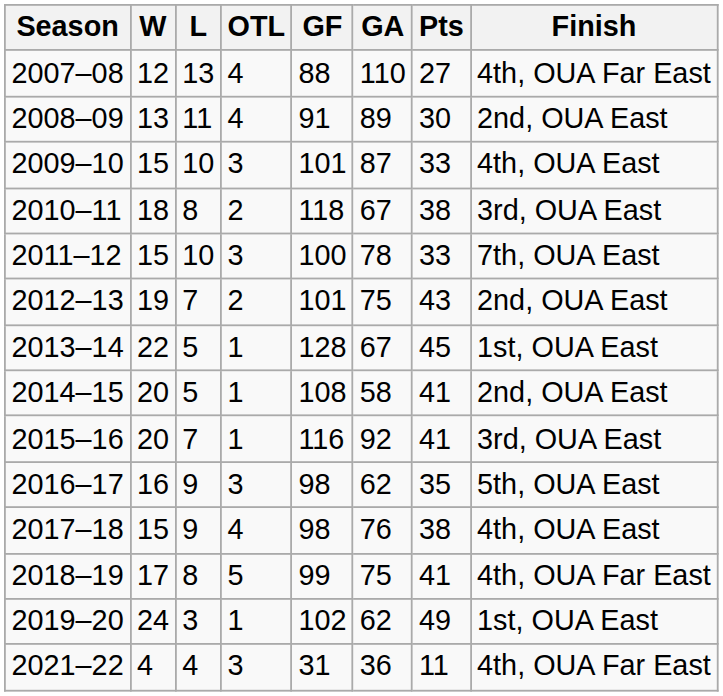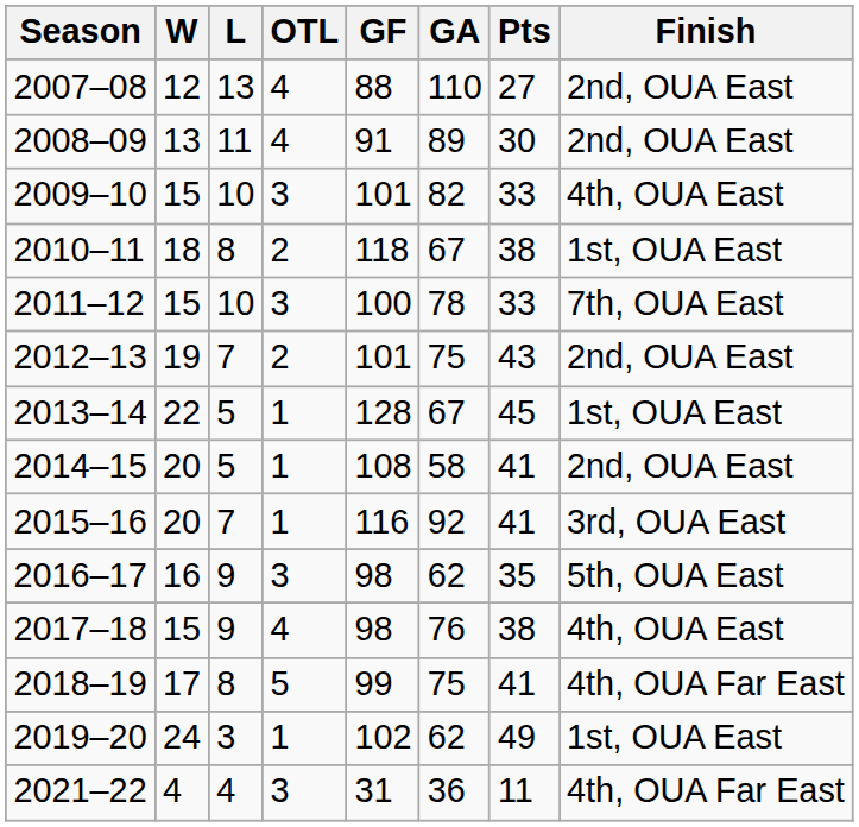 <table class="wikitable">
 <tr>
 <th>Season</th>
 <th>W</th>
 <th>L</th>
 <th>OTL</th>
 <th>GF</th>
 <th>GA</th>
 <th>Pts</th>
 <th>Finish</th>
 </tr>
 <tr>
 <td>2007–08</td>
 <td>12</td>
 <td>13</td>
 <td>4</td>
 <td>88</td>
 <td>110</td>
 <td>27</td>
-<td>4th, OUA Far East</td>
+<td>2nd, OUA East</td>
 </tr>
 <tr>
 <td>2008–09</td>
 <td>13</td>
 <td>11</td>
 <td>4</td>
 <td>91</td>
 <td>89</td>
 <td>30</td>
 <td>2nd, OUA East</td>
 </tr>
 <tr>
 <td>2009–10</td>
 <td>15</td>
 <td>10</td>
 <td>3</td>
 <td>101</td>
-<td>87</td>
+<td>82</td>
 <td>33</td>
 <td>4th, OUA East</td>
 </tr>
 <tr>
 <td>2010–11</td>
 <td>18</td>
 <td>8</td>
 <td>2</td>
 <td>118</td>
 <td>67</td>
 <td>38</td>
-<td>3rd, OUA East</td>
+<td>1st, OUA East</td>
 </tr>
 <tr>
 <td>2011–12</td>
 <td>15</td>
 <td>10</td>
 <td>3</td>
 <td>100</td>
 <td>78</td>
 <td>33</td>
 <td>7th, OUA East</td>
 </tr>
 <tr>
 <td>2012–13</td>
 <td>19</td>
 <td>7</td>
 <td>2</td>
 <td>101</td>
 <td>75</td>
 <td>43</td>
 <td>2nd, OUA East</td>
 </tr>
 <tr>
 <td>2013–14</td>
 <td>22</td>
 <td>5</td>
 <td>1</td>
 <td>128</td>
 <td>67</td>
 <td>45</td>
 <td>1st, OUA East</td>
 </tr>
 <tr>
 <td>2014–15</td>
 <td>20</td>
 <td>5</td>
 <td>1</td>
 <td>108</td>
 <td>58</td>
 <td>41</td>
 <td>2nd, OUA East</td>
 </tr>
 <tr>
 <td>2015–16</td>
 <td>20</td>
 <td>7</td>
 <td>1</td>
 <td>116</td>
 <td>92</td>
 <td>41</td>
 <td>3rd, OUA East</td>
 </tr>
 <tr>
 <td>2016–17</td>
 <td>16</td>
 <td>9</td>
 <td>3</td>
 <td>98</td>
 <td>62</td>
 <td>35</td>
 <td>5th, OUA East</td>
 </tr>
 <tr>
 <td>2017–18</td>
 <td>15</td>
 <td>9</td>
 <td>4</td>
 <td>98</td>
 <td>76</td>
 <td>38</td>
 <td>4th, OUA East</td>
 </tr>
 <tr>
 <td>2018–19</td>
 <td>17</td>
 <td>8</td>
 <td>5</td>
 <td>99</td>
 <td>75</td>
 <td>41</td>
 <td>4th, OUA Far East</td>
 </tr>
 <tr>
 <td>2019–20</td>
 <td>24</td>
 <td>3</td>
 <td>1</td>
 <td>102</td>
 <td>62</td>
 <td>49</td>
 <td>1st, OUA East</td>
 </tr>
 <tr>
 <td>2021–22</td>
 <td>4</td>
 <td>4</td>
 <td>3</td>
 <td>31</td>
 <td>36</td>
 <td>11</td>
 <td>4th, OUA Far East</td>
 </tr>
 </table>
